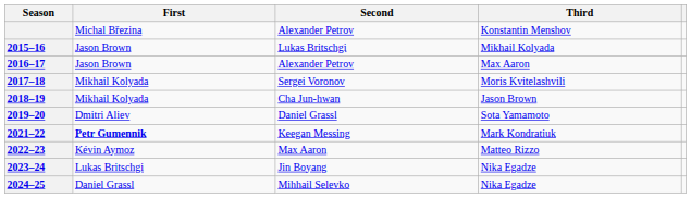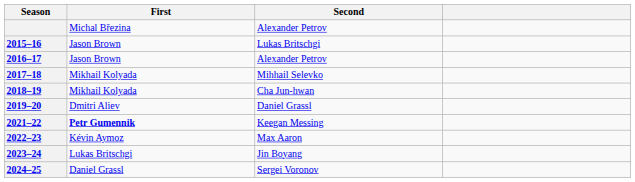 <table class="wikitable unsortable" style="text-align:left; width:80%">
 <tr>
 <th scope="col" style="text-align:center; width:10%">Season</th>
 <th scope="col" style="text-align:center; width:30%">First</th>
 <th scope="col" style="text-align:center; width:30%">Second</th>
-<th scope="col" style="text-align:center; width:30%">Third</th>
 <th scope="col" style="text-align:center"></th>
 </tr>
 <tr>
 <th scope="row" style="text-align:left"></th>
 <td> <a href='#'>Michal Březina</a></td>
 <td> <a href='#'>Alexander Petrov</a></td>
-<td> <a href='#'>Konstantin Menshov</a></td>
 <td></td>
 </tr>
 <tr>
 <th scope="row" style="text-align:left"><a href='#'>2015–16</a></th>
 <td> <a href='#'>Jason Brown</a></td>
 <td> <a href='#'>Lukas Britschgi</a></td>
-<td> <a href='#'>Mikhail Kolyada</a></td>
 <td></td>
 </tr>
 <tr>
 <th scope="row" style="text-align:left"><a href='#'>2016–17</a></th>
 <td> <a href='#'>Jason Brown</a></td>
 <td> <a href='#'>Alexander Petrov</a></td>
-<td> <a href='#'>Max Aaron</a></td>
 <td></td>
 </tr>
 <tr>
 <th scope="row" style="text-align:left"><a href='#'>2017–18</a></th>
 <td> <a href='#'>Mikhail Kolyada</a></td>
-<td> <a href='#'>Sergei Voronov</a></td>
-<td> <a href='#'>Moris Kvitelashvili</a></td>
+<td> <a href='#'>Mihhail Selevko</a></td>
 <td></td>
 </tr>
 <tr>
 <th scope="row" style="text-align:left"><a href='#'>2018–19</a></th>
 <td> <a href='#'>Mikhail Kolyada</a></td>
 <td> <a href='#'>Cha Jun-hwan</a></td>
-<td> <a href='#'>Jason Brown</a></td>
 <td></td>
 </tr>
 <tr>
 <th scope="row" style="text-align:left"><a href='#'>2019–20</a></th>
 <td> <a href='#'>Dmitri Aliev</a></td>
 <td> <a href='#'>Daniel Grassl</a></td>
-<td> <a href='#'>Sota Yamamoto</a></td>
 <td></td>
 </tr>
 <tr>
 <th scope="row" style="text-align:left"><a href='#'>2021–22</a></th>
 <td><strong> <a href='#'>Petr Gumennik</a></strong></td>
 <td> <a href='#'>Keegan Messing</a></td>
-<td> <a href='#'>Mark Kondratiuk</a></td>
 <td></td>
 </tr>
 <tr>
 <th scope="row" style="text-align:left"><a href='#'>2022–23</a></th>
 <td> <a href='#'>Kévin Aymoz</a></td>
 <td> <a href='#'>Max Aaron</a></td>
-<td> <a href='#'>Matteo Rizzo</a></td>
 <td></td>
 </tr>
 <tr>
 <th scope="row" style="text-align:left"><a href='#'>2023–24</a></th>
 <td> <a href='#'>Lukas Britschgi</a></td>
 <td> <a href='#'>Jin Boyang</a></td>
-<td> <a href='#'>Nika Egadze</a></td>
 <td></td>
 </tr>
 <tr>
 <th scope="row" style="text-align:left"><a href='#'>2024–25</a></th>
 <td> <a href='#'>Daniel Grassl</a></td>
-<td> <a href='#'>Mihhail Selevko</a></td>
-<td> <a href='#'>Nika Egadze</a></td>
+<td> <a href='#'>Sergei Voronov</a></td>
 <td></td>
 </tr>
 </table>
